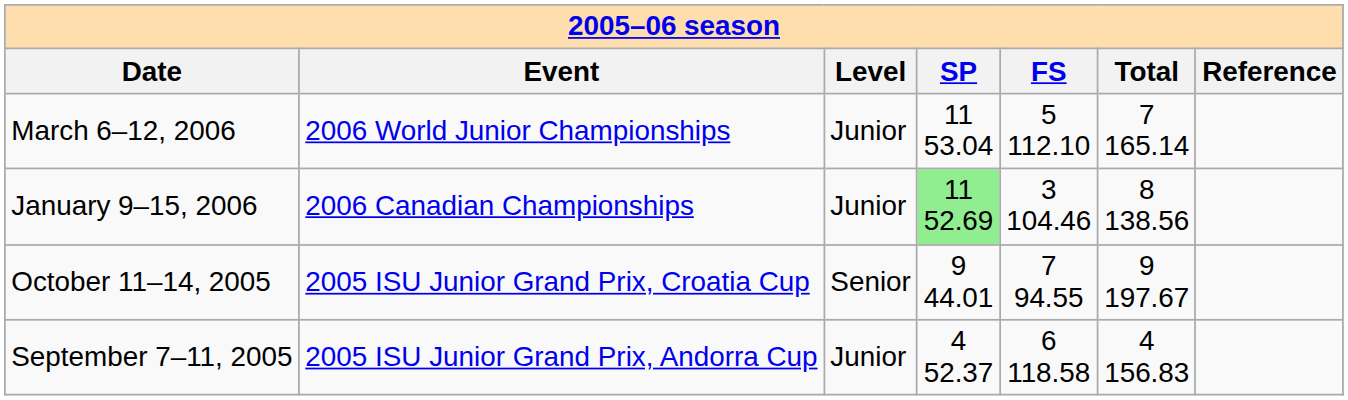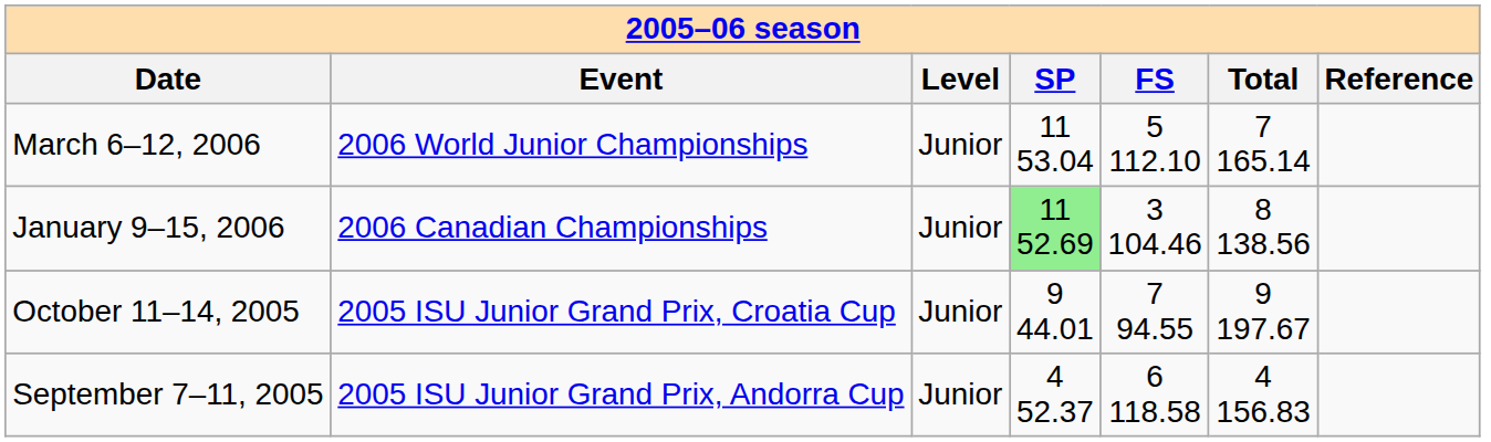 <table class="wikitable">
 <tr>
 <td colspan="7" style="background-color: #ffdead;" align="center"><a href='#'><strong>2005–06 season</strong></a></td>
 </tr>
 <tr>
 <th>Date</th>
 <th>Event</th>
 <th>Level</th>
 <th><a href='#'>SP</a></th>
 <th><a href='#'>FS</a></th>
 <th>Total</th>
 <th>Reference</th>
 </tr>
 <tr>
 <td>March 6–12, 2006</td>
 <td><a href='#'>2006 World Junior Championships</a></td>
 <td>Junior</td>
 <td align=center>11 <br>  53.04</td>
 <td align=center>5 <br>  112.10</td>
 <td align=center>7 <br>  165.14</td>
 <td align=center></td>
 </tr>
 <tr>
 <td>January 9–15, 2006</td>
 <td><a href='#'>2006 Canadian Championships</a></td>
 <td>Junior</td>
 <td align=center style="background: lightgreen;">11  <br>  52.69</td>
 <td align=center>3 <br> 104.46</td>
 <td align=center>8  <br>  138.56</td>
 <td align=center></td>
 </tr>
 <tr>
 <td>October 11–14, 2005</td>
 <td><a href='#'>2005 ISU Junior Grand Prix, Croatia Cup</a></td>
-<td>Senior</td>
+<td>Junior</td>
 <td align=center>9  <br>   44.01</td>
 <td align=center>7 <br>  94.55</td>
 <td align=center>9 <br>  197.67</td>
 <td align=center></td>
 </tr>
 <tr>
 <td>September 7–11, 2005</td>
 <td><a href='#'>2005 ISU Junior Grand Prix, Andorra Cup</a></td>
 <td>Junior</td>
 <td align=center>4 <br>  52.37</td>
 <td align=center>6  <br>  118.58</td>
 <td align=center>4 <br> 156.83</td>
 <td align=center></td>
 </tr>
 </table>
